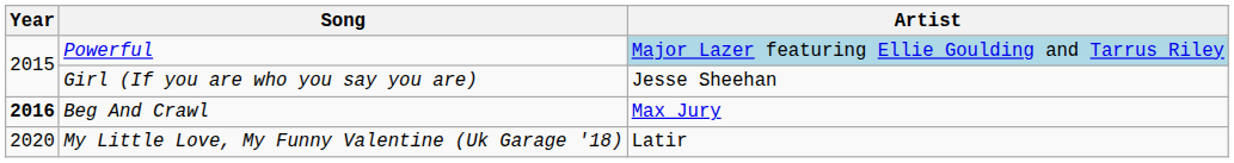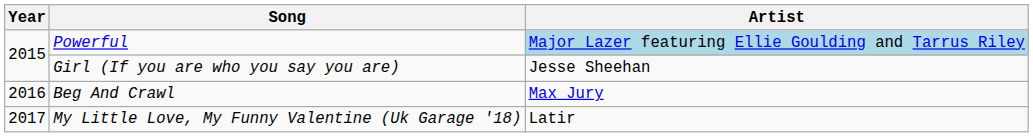 <table class="wikitable plainrowheaders sortable">
 <tr>
 <th scope="col">Year</th>
 <th scope="col">Song</th>
 <th scope="col">Artist</th>
 </tr>
 <tr>
 <td rowspan="2">2015</td>
 <td><em><a href='#'>Powerful</a></em></td>
 <td style="background: lightblue;"><a href='#'>Major Lazer</a> featuring <a href='#'>Ellie Goulding</a> and <a href='#'>Tarrus Riley</a></td>
 </tr>
 <tr>
 <td><em>Girl (If you are who you say you are)</em></td>
 <td>Jesse Sheehan</td>
 </tr>
 <tr>
-<td><strong>2016</strong></td>
+<td>2016</td>
 <td><em>Beg And Crawl</em></td>
 <td><a href='#'>Max Jury</a></td>
 </tr>
 <tr>
-<td>2020</td>
+<td>2017</td>
 <td><em>My Little Love, My Funny Valentine (Uk Garage '18)</em></td>
 <td>Latir</td>
 </tr>
 </table>
